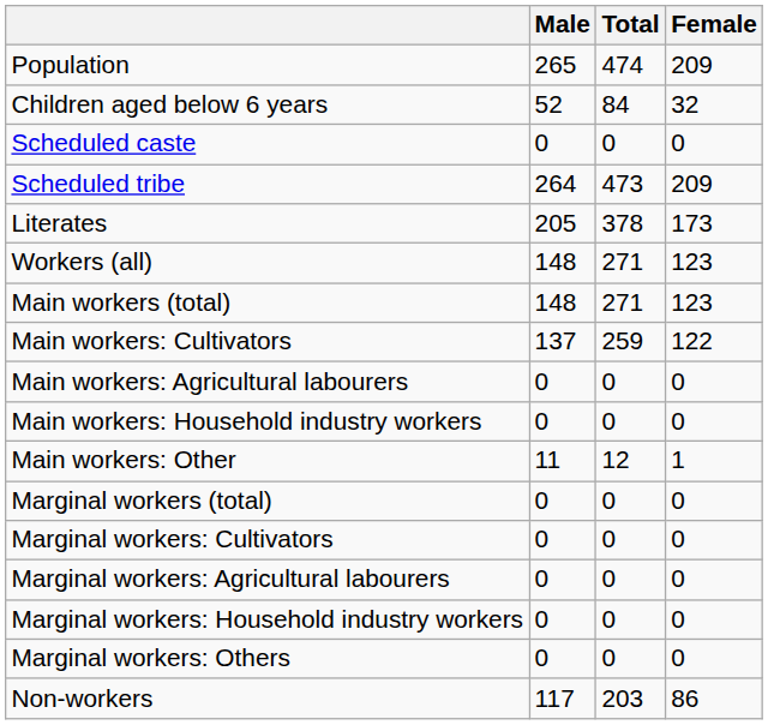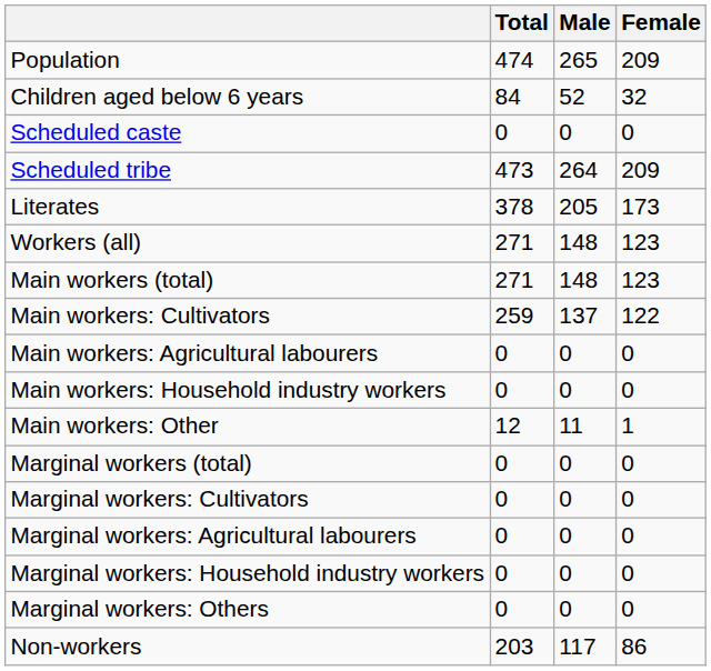 <table class="wikitable sortable">
 <tr>
 <th></th>
+<th>Total</th>
 <th>Male</th>
-<th>Total</th>
 <th>Female</th>
 </tr>
 <tr>
 <td>Population</td>
+<td>474</td>
 <td>265</td>
-<td>474</td>
 <td>209</td>
 </tr>
 <tr>
 <td>Children aged below 6 years</td>
+<td>84</td>
 <td>52</td>
-<td>84</td>
 <td>32</td>
 </tr>
 <tr>
 <td><a href='#'>Scheduled caste</a></td>
 <td>0</td>
 <td>0</td>
 <td>0</td>
 </tr>
 <tr>
 <td><a href='#'>Scheduled tribe</a></td>
+<td>473</td>
 <td>264</td>
-<td>473</td>
 <td>209</td>
 </tr>
 <tr>
 <td>Literates</td>
+<td>378</td>
 <td>205</td>
-<td>378</td>
 <td>173</td>
 </tr>
 <tr>
 <td>Workers (all)</td>
+<td>271</td>
 <td>148</td>
-<td>271</td>
 <td>123</td>
 </tr>
 <tr>
 <td>Main workers (total)</td>
+<td>271</td>
 <td>148</td>
-<td>271</td>
 <td>123</td>
 </tr>
 <tr>
 <td>Main workers: Cultivators</td>
+<td>259</td>
 <td>137</td>
-<td>259</td>
 <td>122</td>
 </tr>
 <tr>
 <td>Main workers: Agricultural labourers</td>
 <td>0</td>
 <td>0</td>
 <td>0</td>
 </tr>
 <tr>
 <td>Main workers: Household industry workers</td>
 <td>0</td>
 <td>0</td>
 <td>0</td>
 </tr>
 <tr>
 <td>Main workers: Other</td>
+<td>12</td>
 <td>11</td>
-<td>12</td>
 <td>1</td>
 </tr>
 <tr>
 <td>Marginal workers (total)</td>
 <td>0</td>
 <td>0</td>
 <td>0</td>
 </tr>
 <tr>
 <td>Marginal workers: Cultivators</td>
 <td>0</td>
 <td>0</td>
 <td>0</td>
 </tr>
 <tr>
 <td>Marginal workers: Agricultural labourers</td>
 <td>0</td>
 <td>0</td>
 <td>0</td>
 </tr>
 <tr>
 <td>Marginal workers: Household industry workers</td>
 <td>0</td>
 <td>0</td>
 <td>0</td>
 </tr>
 <tr>
 <td>Marginal workers: Others</td>
 <td>0</td>
 <td>0</td>
 <td>0</td>
 </tr>
 <tr>
 <td>Non-workers</td>
+<td>203</td>
 <td>117</td>
-<td>203</td>
 <td>86</td>
 </tr>
 </table>
